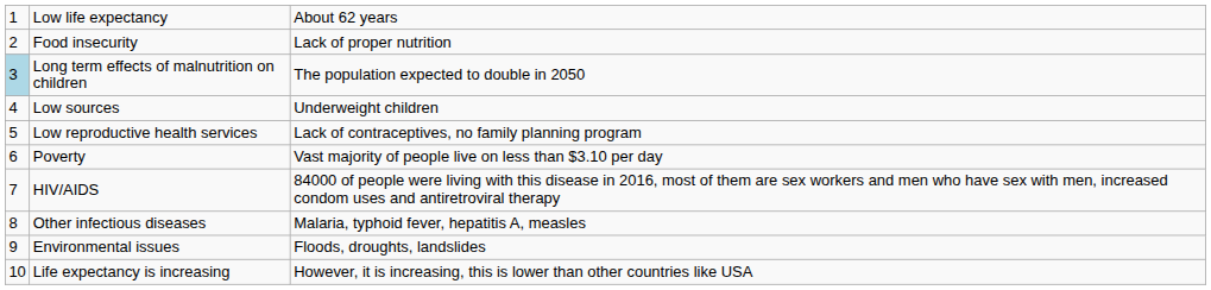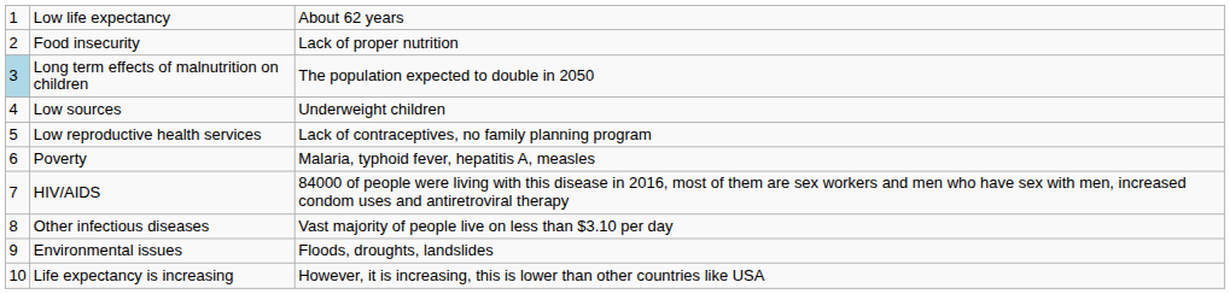 <table class="wikitable">
 <tr>
 <td>1</td>
 <td>Low life expectancy</td>
 <td>About 62 years</td>
 </tr>
 <tr>
 <td>2</td>
 <td>Food insecurity</td>
 <td>Lack of proper nutrition</td>
 </tr>
 <tr>
 <td style="background: lightblue;">3</td>
 <td>Long term effects of malnutrition on children</td>
 <td>The population expected to double in 2050</td>
 </tr>
 <tr>
 <td>4</td>
 <td>Low sources  </td>
 <td>Underweight children</td>
 </tr>
 <tr>
 <td>5</td>
 <td>Low reproductive health services</td>
 <td>Lack of contraceptives, no family planning program</td>
 </tr>
 <tr>
 <td>6</td>
 <td>Poverty</td>
-<td>Vast majority of people live on less than $3.10 per day</td>
+<td>Malaria, typhoid fever, hepatitis A, measles</td>
 </tr>
 <tr>
 <td>7</td>
 <td>HIV/AIDS</td>
 <td>84000 of people were living with this disease in 2016, most of them are sex workers and men who have sex with men, increased condom uses and antiretroviral therapy</td>
 </tr>
 <tr>
 <td>8</td>
 <td>Other infectious diseases  </td>
-<td>Malaria, typhoid fever, hepatitis A, measles</td>
+<td>Vast majority of people live on less than $3.10 per day</td>
 </tr>
 <tr>
 <td>9</td>
 <td>Environmental issues</td>
 <td>Floods, droughts, landslides</td>
 </tr>
 <tr>
 <td>10</td>
 <td>Life expectancy is increasing</td>
 <td>However, it is increasing, this is lower than other countries like USA</td>
 </tr>
 </table>
